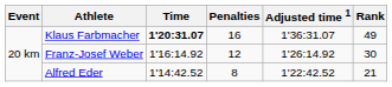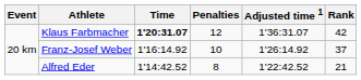 <table class="wikitable" style="font-size:90%">
 <tr>
 <th>Event</th>
 <th>Athlete</th>
 <th>Time</th>
 <th>Penalties</th>
 <th>Adjusted time <sup>1</sup></th>
 <th>Rank</th>
 </tr>
 <tr>
 <td rowspan="3">20 km</td>
 <td><a href='#'>Klaus Farbmacher</a></td>
 <td align="center"><strong>1'20:31.07</strong></td>
-<td align="center">16</td>
+<td align="center">12</td>
 <td align="center">1'36:31.07</td>
-<td align="center">49</td>
+<td align="center">42</td>
 </tr>
 <tr>
 <td><a href='#'>Franz-Josef Weber</a></td>
 <td align="center">1'16:14.92</td>
-<td align="center">12</td>
+<td align="center">10</td>
 <td align="center">1'26:14.92</td>
-<td align="center">30</td>
+<td align="center">37</td>
 </tr>
 <tr>
 <td><a href='#'>Alfred Eder</a></td>
 <td align="center">1'14:42.52</td>
 <td align="center">8</td>
 <td align="center">1'22:42.52</td>
 <td align="center">21</td>
 </tr>
 </table>
